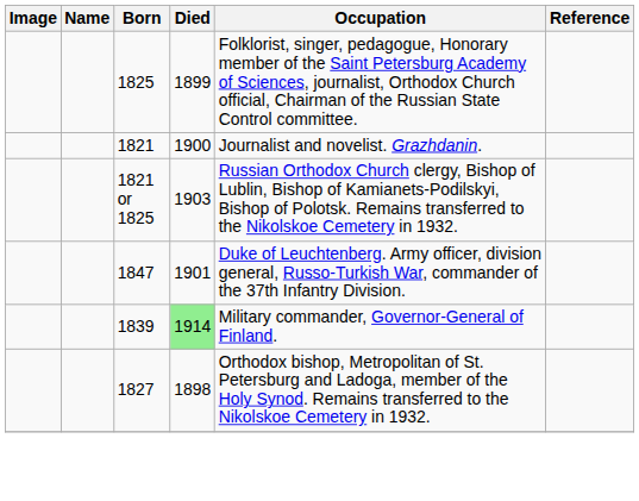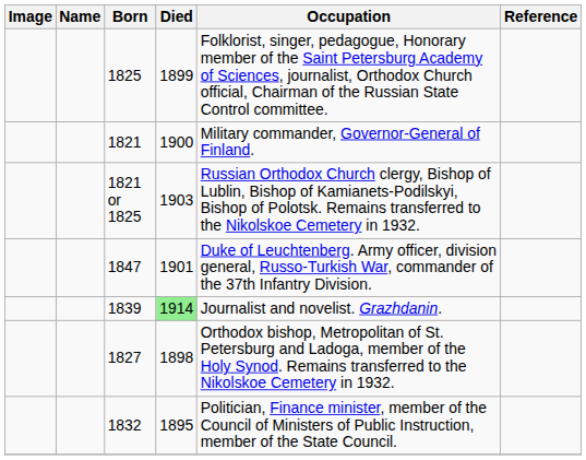 <table class="wikitable sortable">
 <tr>
 <th class=unsortable>Image</th>
 <th>Name</th>
 <th>Born</th>
 <th>Died</th>
 <th class=unsortable>Occupation</th>
 <th class=unsortable>Reference</th>
 </tr>
 <tr>
 <td></td>
 <td></td>
 <td>1825</td>
 <td>1899</td>
 <td>Folklorist, singer, pedagogue, Honorary member of the <a href='#'>Saint Petersburg Academy of Sciences</a>, journalist, Orthodox Church official, Chairman of the Russian State Control committee.</td>
 <td></td>
 </tr>
 <tr>
 <td></td>
 <td></td>
 <td>1821</td>
 <td>1900</td>
-<td>Journalist and novelist. <em><a href='#'>Grazhdanin</a></em>.</td>
+<td>Military commander, <a href='#'>Governor-General of Finland</a>.</td>
 <td></td>
 </tr>
 <tr>
 <td></td>
 <td></td>
 <td>1821 or 1825</td>
 <td>1903</td>
 <td><a href='#'>Russian Orthodox Church</a> clergy, Bishop of Lublin, Bishop of Kamianets-Podilskyi, Bishop of Polotsk. Remains transferred to the <a href='#'>Nikolskoe Cemetery</a> in 1932.</td>
 <td></td>
 </tr>
 <tr>
 <td></td>
 <td></td>
 <td>1847</td>
 <td>1901</td>
 <td><a href='#'>Duke of Leuchtenberg</a>. Army officer, division general, <a href='#'>Russo-Turkish War</a>, commander of the 37th Infantry Division.</td>
 <td></td>
 </tr>
 <tr>
 <td></td>
 <td></td>
 <td>1839</td>
 <td style="background: lightgreen;">1914</td>
-<td>Military commander, <a href='#'>Governor-General of Finland</a>.</td>
+<td>Journalist and novelist. <em><a href='#'>Grazhdanin</a></em>.</td>
 <td></td>
 </tr>
 <tr>
 <td></td>
 <td></td>
 <td>1827</td>
 <td>1898</td>
 <td>Orthodox bishop, Metropolitan of St. Petersburg and Ladoga, member of the <a href='#'>Holy Synod</a>. Remains transferred to the <a href='#'>Nikolskoe Cemetery</a> in 1932.</td>
 <td></td>
 </tr>
 <tr>
+<td></td>
+<td></td>
+<td>1832</td>
+<td>1895</td>
+<td>Politician, <a href='#'>Finance minister</a>, member of the Council of Ministers of Public Instruction, member of the State Council.</td>
+<td></td>
+</tr>
+<tr>
 </tr>
 </table>
